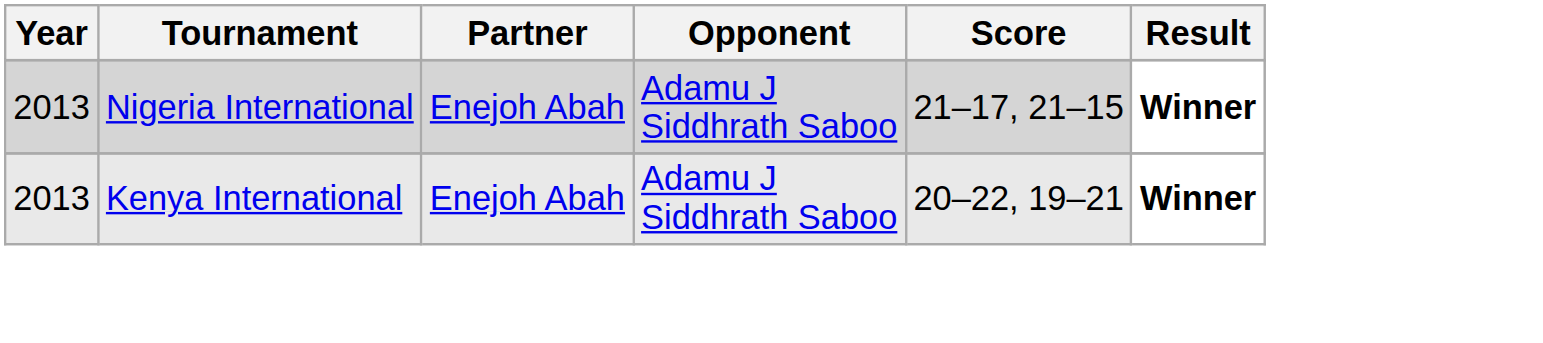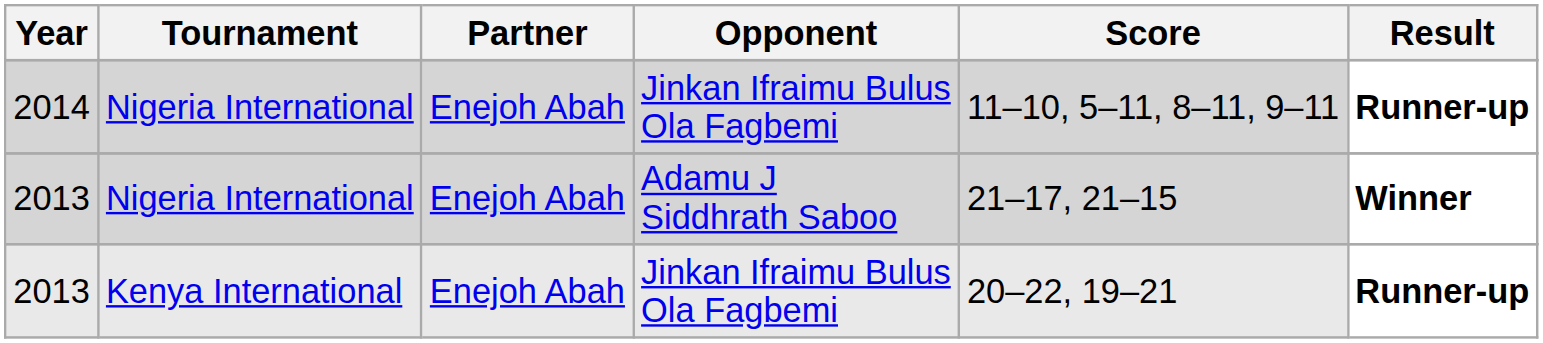 <table class="sortable wikitable" style="font-size: 90%;">
 <tr>
 <th>Year</th>
 <th>Tournament</th>
 <th>Partner</th>
 <th>Opponent</th>
 <th>Score</th>
 <th>Result</th>
 </tr>
 <tr>
+</tr>
+<tr style="background:#D5D5D5">
+<td align="center">2014</td>
+<td align="left"><a href='#'>Nigeria International</a></td>
+<td align="left"> <a href='#'>Enejoh Abah</a></td>
+<td align="left"> <a href='#'>Jinkan Ifraimu Bulus</a><br> <a href='#'>Ola Fagbemi</a></td>
+<td align="left">11–10, 5–11, 8–11, 9–11</td>
+<td style="text-align:left; background:white"> <strong>Runner-up</strong></td>
 </tr>
 <tr>
 </tr>
 <tr style="background:#D5D5D5">
 <td align="center">2013</td>
 <td align="left"><a href='#'>Nigeria International</a></td>
 <td align="left"> <a href='#'>Enejoh Abah</a></td>
 <td align="left"> <a href='#'>Adamu J</a><br> <a href='#'>Siddhrath Saboo</a></td>
 <td align="left">21–17, 21–15</td>
 <td style="text-align:left; background:white"> <strong>Winner</strong></td>
 </tr>
 <tr>
 </tr>
 <tr style="background:#E9E9E9">
 <td align="center">2013</td>
 <td align="left"><a href='#'>Kenya International</a></td>
 <td align="left"> <a href='#'>Enejoh Abah</a></td>
-<td align="left"> <a href='#'>Adamu J</a><br> <a href='#'>Siddhrath Saboo</a></td>
+<td align="left"> <a href='#'>Jinkan Ifraimu Bulus</a><br> <a href='#'>Ola Fagbemi</a></td>
 <td align="left">20–22, 19–21</td>
-<td style="text-align:left; background:white"> <strong>Winner</strong></td>
+<td style="text-align:left; background:white"> <strong>Runner-up</strong></td>
 </tr>
 </table>
